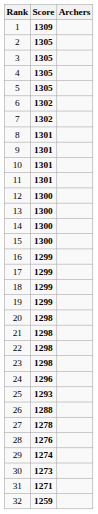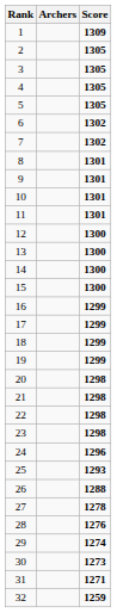 <table class="wikitable sortable" style="font-size:95%; text-align:center;">
 <tr>
 <th>Rank</th>
+<th>Archers</th>
 <th>Score</th>
-<th>Archers</th>
 </tr>
 <tr>
 <td>1</td>
+<td align="left"><br></td>
 <td><strong>1309</strong></td>
-<td align="left"><br></td>
 </tr>
 <tr>
 <td>2</td>
+<td align="left"><br></td>
 <td><strong>1305 </strong></td>
-<td align="left"><br></td>
 </tr>
 <tr>
 <td>3</td>
+<td align="left"><br></td>
 <td><strong>1305 </strong></td>
-<td align="left"><br></td>
 </tr>
 <tr>
 <td>4</td>
+<td align="left"><br></td>
 <td><strong>1305 </strong></td>
-<td align="left"><br></td>
 </tr>
 <tr>
 <td>5</td>
+<td align="left"><br></td>
 <td><strong>1305 </strong></td>
-<td align="left"><br></td>
 </tr>
 <tr>
 <td>6</td>
+<td align="left"><br></td>
 <td><strong>1302</strong></td>
-<td align="left"><br></td>
 </tr>
 <tr>
 <td>7</td>
+<td align="left"><br></td>
 <td><strong>1302</strong></td>
-<td align="left"><br></td>
 </tr>
 <tr>
 <td>8</td>
+<td align="left"><br></td>
 <td><strong>1301 </strong></td>
-<td align="left"><br></td>
 </tr>
 <tr>
 <td>9</td>
+<td align="left"><br></td>
 <td><strong>1301</strong></td>
-<td align="left"><br></td>
 </tr>
 <tr>
 <td>10</td>
+<td align="left"><br></td>
 <td><strong>1301 </strong></td>
-<td align="left"><br></td>
 </tr>
 <tr>
 <td>11</td>
+<td align="left"><br></td>
 <td><strong>1301 </strong></td>
-<td align="left"><br></td>
 </tr>
 <tr>
 <td>12</td>
+<td align="left"><br></td>
 <td><strong>1300 </strong></td>
-<td align="left"><br></td>
 </tr>
 <tr>
 <td>13</td>
+<td align="left"><br></td>
 <td><strong>1300</strong></td>
-<td align="left"><br></td>
 </tr>
 <tr>
 <td>14</td>
+<td align="left"><br></td>
 <td><strong>1300</strong></td>
-<td align="left"><br></td>
 </tr>
 <tr>
 <td>15</td>
+<td align="left"><br></td>
 <td><strong>1300</strong></td>
-<td align="left"><br></td>
 </tr>
 <tr>
 <td>16</td>
+<td align="left"><br></td>
 <td><strong>1299</strong></td>
-<td align="left"><br></td>
 </tr>
 <tr>
 <td>17</td>
+<td align="left"><br></td>
 <td><strong>1299 </strong></td>
-<td align="left"><br></td>
 </tr>
 <tr>
 <td>18</td>
+<td align="left"><br></td>
 <td><strong>1299 </strong></td>
-<td align="left"><br></td>
 </tr>
 <tr>
 <td>19</td>
+<td align="left"><br></td>
 <td><strong>1299 </strong></td>
-<td align="left"><br></td>
 </tr>
 <tr>
 <td>20</td>
+<td align="left"><br></td>
 <td><strong>1298  </strong></td>
-<td align="left"><br></td>
 </tr>
 <tr>
 <td>21</td>
+<td align="left"><br></td>
 <td><strong>1298 </strong></td>
-<td align="left"><br></td>
 </tr>
 <tr>
 <td>22</td>
+<td align="left"><br></td>
 <td><strong>1298</strong></td>
-<td align="left"><br></td>
 </tr>
 <tr>
 <td>23</td>
+<td align="left"><br></td>
 <td><strong>1298</strong></td>
-<td align="left"><br></td>
 </tr>
 <tr>
 <td>24</td>
+<td align="left"><br></td>
 <td><strong>1296 </strong></td>
-<td align="left"><br></td>
 </tr>
 <tr>
 <td>25</td>
+<td align="left"><br></td>
 <td><strong>1293</strong></td>
-<td align="left"><br></td>
 </tr>
 <tr>
 <td>26</td>
+<td align="left"><br></td>
 <td><strong>1288 </strong></td>
-<td align="left"><br></td>
 </tr>
 <tr>
 <td>27</td>
+<td align="left"><br></td>
 <td><strong>1278 </strong></td>
-<td align="left"><br></td>
 </tr>
 <tr>
 <td>28</td>
+<td align="left"><br></td>
 <td><strong>1276 </strong></td>
-<td align="left"><br></td>
 </tr>
 <tr>
 <td>29</td>
+<td align="left"><br></td>
 <td><strong>1274</strong></td>
-<td align="left"><br></td>
 </tr>
 <tr>
 <td>30</td>
+<td align="left"><br></td>
 <td><strong>1273</strong></td>
-<td align="left"><br></td>
 </tr>
 <tr>
 <td>31</td>
+<td align="left"><br></td>
 <td><strong>1271</strong></td>
-<td align="left"><br></td>
 </tr>
 <tr>
 <td>32</td>
+<td align="left"><br></td>
 <td><strong>1259</strong></td>
-<td align="left"><br></td>
 </tr>
 </table>
